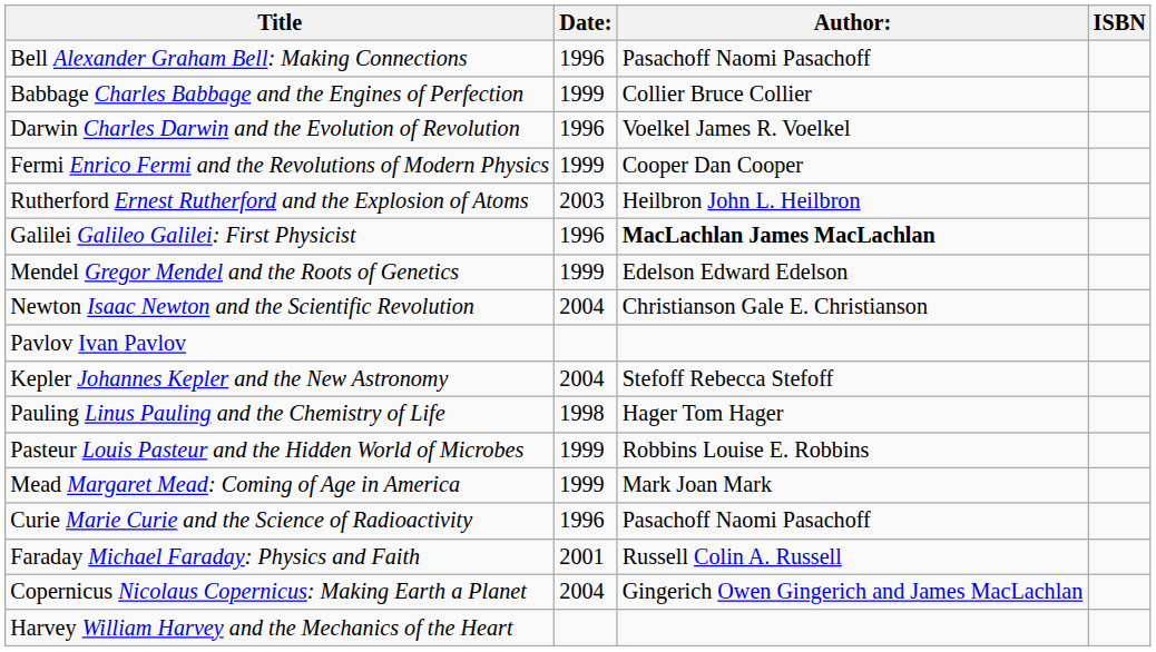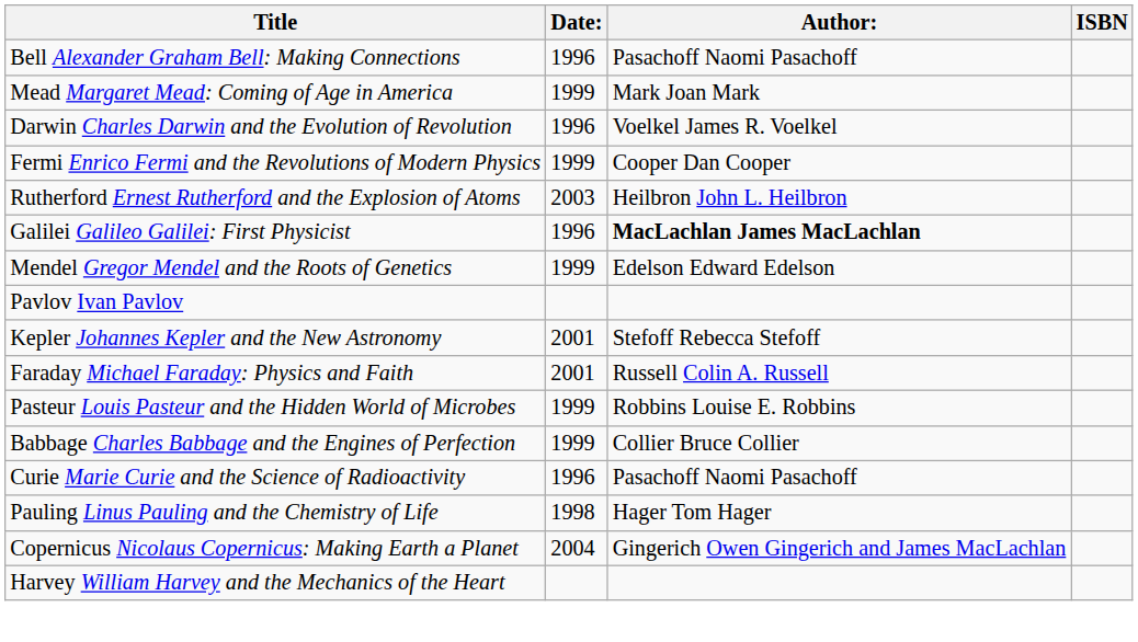 <table class="wikitable sortable">
 <tr>
 <th>Title</th>
 <th>Date:</th>
 <th>Author:</th>
 <th>ISBN</th>
 </tr>
 <tr>
 <td><span>Bell</span> <em><a href='#'>Alexander Graham Bell</a>: Making Connections</em></td>
 <td>1996</td>
 <td><span>Pasachoff</span> Naomi Pasachoff</td>
 <td></td>
 </tr>
 <tr>
-<td><span>Babbage</span> <em><a href='#'>Charles Babbage</a> and the Engines of Perfection</em></td>
+<td><span>Mead</span> <em><a href='#'>Margaret Mead</a>: Coming of Age in America</em></td>
 <td>1999</td>
-<td><span>Collier</span> Bruce Collier</td>
+<td><span>Mark</span> Joan Mark</td>
 <td></td>
 </tr>
 <tr>
 <td><span>Darwin</span> <em><a href='#'>Charles Darwin</a> and the Evolution of Revolution</em></td>
 <td>1996</td>
 <td><span>Voelkel</span> James R. Voelkel</td>
 <td></td>
 </tr>
 <tr>
 <td><span>Fermi</span> <em><a href='#'>Enrico Fermi</a> and the Revolutions of Modern Physics</em></td>
 <td>1999</td>
 <td><span>Cooper</span> Dan Cooper</td>
 <td></td>
 </tr>
 <tr>
 <td><span>Rutherford</span> <em><a href='#'>Ernest Rutherford</a> and the Explosion of Atoms</em></td>
 <td>2003</td>
 <td><span>Heilbron</span> <a href='#'>John L. Heilbron</a></td>
 <td></td>
 </tr>
 <tr>
 <td><span>Galilei</span> <em><a href='#'>Galileo Galilei</a>: First Physicist</em></td>
 <td>1996</td>
 <td><strong><span>MacLachlan</span> James MacLachlan</strong></td>
 <td></td>
 </tr>
 <tr>
 <td><span>Mendel</span> <em><a href='#'>Gregor Mendel</a> and the Roots of Genetics</em></td>
 <td>1999</td>
 <td><span>Edelson</span> Edward Edelson</td>
 <td></td>
 </tr>
 <tr>
-<td><span>Newton</span> <em><a href='#'>Isaac Newton</a> and the Scientific Revolution</em></td>
-<td>2004</td>
-<td><span>Christianson</span> Gale E. Christianson</td>
-<td></td>
-</tr>
-<tr>
 <td><span>Pavlov</span> <a href='#'>Ivan Pavlov</a></td>
 <td></td>
 <td></td>
 <td></td>
 </tr>
 <tr>
 <td><span>Kepler</span> <em><a href='#'>Johannes Kepler</a> and the New Astronomy</em></td>
-<td>2004</td>
+<td>2001</td>
 <td><span>Stefoff</span> Rebecca Stefoff</td>
 <td></td>
 </tr>
 <tr>
-<td><span>Pauling</span> <em><a href='#'>Linus Pauling</a> and the Chemistry of Life</em></td>
-<td>1998</td>
-<td><span>Hager</span> Tom Hager</td>
+<td><span>Faraday</span> <em><a href='#'>Michael Faraday</a>: Physics and Faith</em></td>
+<td>2001</td>
+<td><span>Russell</span> <a href='#'>Colin A. Russell</a></td>
 <td></td>
 </tr>
 <tr>
 <td><span>Pasteur</span> <em><a href='#'>Louis Pasteur</a> and the Hidden World of Microbes</em></td>
 <td>1999</td>
 <td><span>Robbins</span> Louise E. Robbins</td>
 <td></td>
 </tr>
 <tr>
-<td><span>Mead</span> <em><a href='#'>Margaret Mead</a>: Coming of Age in America</em></td>
+<td><span>Babbage</span> <em><a href='#'>Charles Babbage</a> and the Engines of Perfection</em></td>
 <td>1999</td>
-<td><span>Mark</span> Joan Mark</td>
+<td><span>Collier</span> Bruce Collier</td>
 <td></td>
 </tr>
 <tr>
 <td><span>Curie</span> <em><a href='#'>Marie Curie</a> and the Science of Radioactivity</em></td>
 <td>1996</td>
 <td><span>Pasachoff</span> Naomi Pasachoff</td>
 <td></td>
 </tr>
 <tr>
-<td><span>Faraday</span> <em><a href='#'>Michael Faraday</a>: Physics and Faith</em></td>
-<td>2001</td>
-<td><span>Russell</span> <a href='#'>Colin A. Russell</a></td>
+<td><span>Pauling</span> <em><a href='#'>Linus Pauling</a> and the Chemistry of Life</em></td>
+<td>1998</td>
+<td><span>Hager</span> Tom Hager</td>
 <td></td>
 </tr>
 <tr>
 <td><span>Copernicus</span> <em><a href='#'>Nicolaus Copernicus</a>: Making Earth a Planet</em></td>
 <td>2004</td>
 <td><span>Gingerich</span> <a href='#'>Owen Gingerich and James MacLachlan</a></td>
 <td></td>
 </tr>
 <tr>
 <td><span>Harvey</span> <em><a href='#'>William Harvey</a> and the Mechanics of the Heart</em></td>
 <td></td>
 <td></td>
 <td></td>
 </tr>
 </table>
